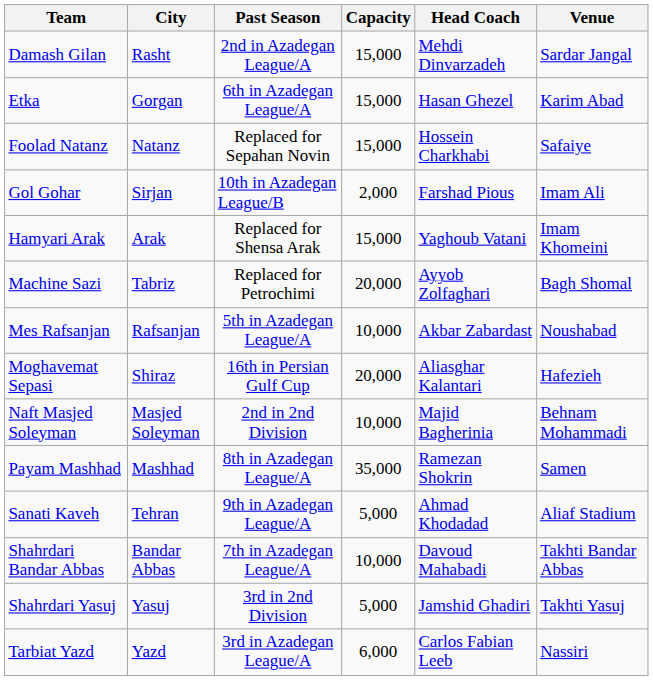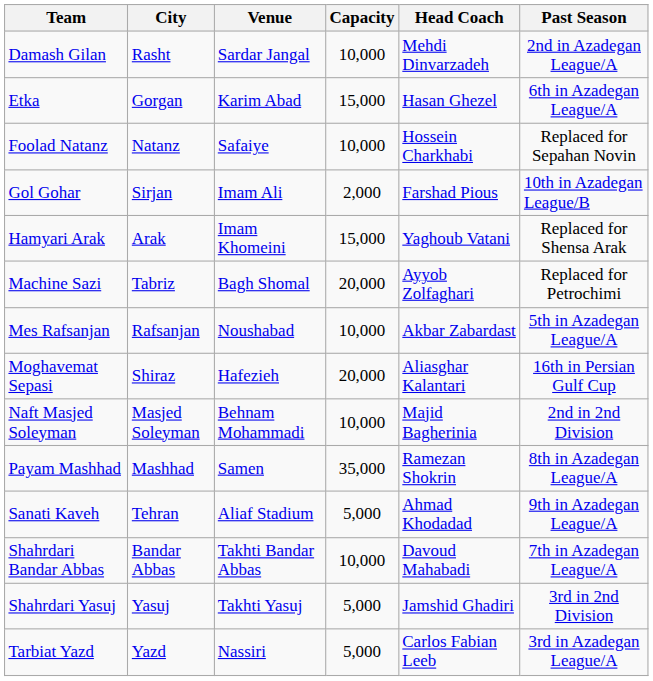 <table class="wikitable" style="text-align: Left;">
 <tr>
 <th width=150>Team</th>
 <th width=90>City</th>
-<th width=185>Past Season</th>
+<th width=125>Venue</th>
 <th width=30>Capacity</th>
 <th width=150>Head Coach</th>
-<th width=125>Venue</th>
+<th width=185>Past Season</th>
 </tr>
 <tr>
 <td style="text-align:left;"><a href='#'>Damash Gilan</a></td>
 <td><a href='#'>Rasht</a></td>
+<td><a href='#'>Sardar Jangal</a></td>
+<td style="text-align:Center;">10,000</td>
+<td> <a href='#'>Mehdi Dinvarzadeh</a></td>
 <td style="text-align:Center;"><a href='#'>2nd in Azadegan League/A</a></td>
-<td style="text-align:Center;">15,000</td>
-<td> <a href='#'>Mehdi Dinvarzadeh</a></td>
-<td><a href='#'>Sardar Jangal</a></td>
 </tr>
 <tr>
 <td style="text-align:left;"><a href='#'>Etka</a></td>
 <td><a href='#'>Gorgan</a></td>
-<td style="text-align:Center;"><a href='#'>6th in Azadegan League/A</a></td>
+<td><a href='#'>Karim Abad</a></td>
 <td style="text-align:Center;">15,000</td>
 <td> <a href='#'>Hasan Ghezel</a></td>
-<td><a href='#'>Karim Abad</a></td>
+<td style="text-align:Center;"><a href='#'>6th in Azadegan League/A</a></td>
 </tr>
 <tr>
 <td style="text-align:left;"><a href='#'>Foolad Natanz</a></td>
 <td><a href='#'>Natanz</a></td>
+<td><a href='#'>Safaiye</a></td>
+<td style="text-align:Center;">10,000</td>
+<td> <a href='#'>Hossein Charkhabi</a></td>
 <td style="text-align:Center;">Replaced for Sepahan Novin</td>
-<td style="text-align:Center;">15,000</td>
-<td> <a href='#'>Hossein Charkhabi</a></td>
-<td><a href='#'>Safaiye</a></td>
 </tr>
 <tr>
 <td style="text-align:left;"><a href='#'>Gol Gohar</a></td>
 <td><a href='#'>Sirjan</a></td>
-<td><a href='#'>10th in Azadegan League/B</a></td>
+<td><a href='#'>Imam Ali</a></td>
 <td style="text-align:Center;">2,000</td>
 <td> <a href='#'>Farshad Pious</a></td>
-<td><a href='#'>Imam Ali</a></td>
+<td><a href='#'>10th in Azadegan League/B</a></td>
 </tr>
 <tr>
 <td style="text-align:left;"><a href='#'>Hamyari Arak</a></td>
 <td><a href='#'>Arak</a></td>
-<td style="text-align:Center;">Replaced for Shensa Arak</td>
+<td><a href='#'>Imam Khomeini</a></td>
 <td style="text-align:Center;">15,000</td>
 <td> <a href='#'>Yaghoub Vatani</a></td>
-<td><a href='#'>Imam Khomeini</a></td>
+<td style="text-align:Center;">Replaced for Shensa Arak</td>
 </tr>
 <tr>
 <td style="text-align:left;"><a href='#'>Machine Sazi</a></td>
 <td><a href='#'>Tabriz</a></td>
-<td style="text-align:Center;">Replaced for Petrochimi</td>
+<td><a href='#'>Bagh Shomal</a></td>
 <td style="text-align:Center;">20,000</td>
 <td> <a href='#'>Ayyob Zolfaghari</a></td>
-<td><a href='#'>Bagh Shomal</a></td>
+<td style="text-align:Center;">Replaced for Petrochimi</td>
 </tr>
 <tr>
 <td style="text-align:left;"><a href='#'>Mes Rafsanjan</a></td>
 <td><a href='#'>Rafsanjan</a></td>
-<td style="text-align:Center;"><a href='#'>5th in Azadegan League/A</a></td>
+<td><a href='#'>Noushabad</a></td>
 <td style="text-align:Center;">10,000</td>
 <td> <a href='#'>Akbar Zabardast</a></td>
-<td><a href='#'>Noushabad</a></td>
+<td style="text-align:Center;"><a href='#'>5th in Azadegan League/A</a></td>
 </tr>
 <tr>
 <td style="text-align:left;"><a href='#'>Moghavemat Sepasi</a></td>
 <td><a href='#'>Shiraz</a></td>
-<td style="text-align:Center;"><a href='#'>16th in Persian Gulf Cup</a></td>
+<td><a href='#'>Hafezieh</a></td>
 <td style="text-align:Center;">20,000</td>
 <td> <a href='#'>Aliasghar Kalantari</a></td>
-<td><a href='#'>Hafezieh</a></td>
+<td style="text-align:Center;"><a href='#'>16th in Persian Gulf Cup</a></td>
 </tr>
 <tr>
 <td style="text-align:left;"><a href='#'>Naft Masjed Soleyman</a></td>
 <td><a href='#'>Masjed Soleyman</a></td>
-<td style="text-align:Center;"><a href='#'>2nd in 2nd Division</a></td>
+<td><a href='#'>Behnam Mohammadi</a></td>
 <td style="text-align:Center;">10,000</td>
 <td> <a href='#'>Majid Bagherinia</a></td>
-<td><a href='#'>Behnam Mohammadi</a></td>
+<td style="text-align:Center;"><a href='#'>2nd in 2nd Division</a></td>
 </tr>
 <tr>
 <td style="text-align:left;"><a href='#'>Payam Mashhad</a></td>
 <td><a href='#'>Mashhad</a></td>
-<td style="text-align:Center;"><a href='#'>8th in Azadegan League/A</a></td>
+<td><a href='#'>Samen</a></td>
 <td style="text-align:Center;">35,000</td>
 <td> <a href='#'>Ramezan Shokrin</a></td>
-<td><a href='#'>Samen</a></td>
+<td style="text-align:Center;"><a href='#'>8th in Azadegan League/A</a></td>
 </tr>
 <tr>
 <td style="text-align:left;"><a href='#'>Sanati Kaveh</a></td>
 <td><a href='#'>Tehran</a></td>
-<td style="text-align:Center;"><a href='#'>9th in Azadegan League/A</a></td>
+<td><a href='#'>Aliaf Stadium</a></td>
 <td style="text-align:Center;">5,000</td>
 <td> <a href='#'>Ahmad Khodadad</a></td>
-<td><a href='#'>Aliaf Stadium</a></td>
+<td style="text-align:Center;"><a href='#'>9th in Azadegan League/A</a></td>
 </tr>
 <tr>
 <td style="text-align:left;"><a href='#'>Shahrdari Bandar Abbas</a></td>
 <td><a href='#'>Bandar Abbas</a></td>
-<td style="text-align:Center;"><a href='#'>7th in Azadegan League/A</a></td>
+<td><a href='#'>Takhti Bandar Abbas</a></td>
 <td style="text-align:Center;">10,000</td>
 <td> <a href='#'>Davoud Mahabadi</a></td>
-<td><a href='#'>Takhti Bandar Abbas</a></td>
+<td style="text-align:Center;"><a href='#'>7th in Azadegan League/A</a></td>
 </tr>
 <tr>
 <td style="text-align:left;"><a href='#'>Shahrdari Yasuj</a></td>
 <td><a href='#'>Yasuj</a></td>
-<td style="text-align:Center;"><a href='#'>3rd in 2nd Division</a></td>
+<td><a href='#'>Takhti Yasuj</a></td>
 <td style="text-align:Center;">5,000</td>
 <td> <a href='#'>Jamshid Ghadiri</a></td>
-<td><a href='#'>Takhti Yasuj</a></td>
+<td style="text-align:Center;"><a href='#'>3rd in 2nd Division</a></td>
 </tr>
 <tr>
 <td style="text-align:left;"><a href='#'>Tarbiat Yazd</a></td>
 <td><a href='#'>Yazd</a></td>
+<td><a href='#'>Nassiri</a></td>
+<td style="text-align:Center;">5,000</td>
+<td> <a href='#'>Carlos Fabian Leeb</a></td>
 <td style="text-align:Center;"><a href='#'>3rd in Azadegan League/A</a></td>
-<td style="text-align:Center;">6,000</td>
-<td> <a href='#'>Carlos Fabian Leeb</a></td>
-<td><a href='#'>Nassiri</a></td>
 </tr>
 </table>
